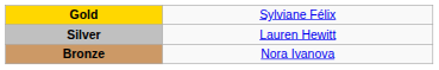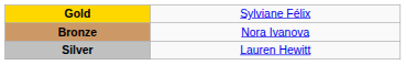 <table class="wikitable" style="text-align:center; " width="35%">
 <tr>
 <td bgcolor="gold"><strong>Gold</strong></td>
 <td><a href='#'>Sylviane Félix</a><br>  <small><em></em></small></td>
 </tr>
 <tr>
+<td bgcolor="CC9966"><strong>Bronze</strong></td>
+<td><a href='#'>Nora Ivanova</a><br>  <small><em></em></small></td>
+</tr>
+<tr>
 <td bgcolor="silver"><strong>Silver</strong></td>
 <td><a href='#'>Lauren Hewitt</a><br>  <small><em></em></small></td>
 </tr>
-<tr>
-<td bgcolor="CC9966"><strong>Bronze</strong></td>
-<td><a href='#'>Nora Ivanova</a><br>  <small><em></em></small></td>
-</tr>
 </table>
